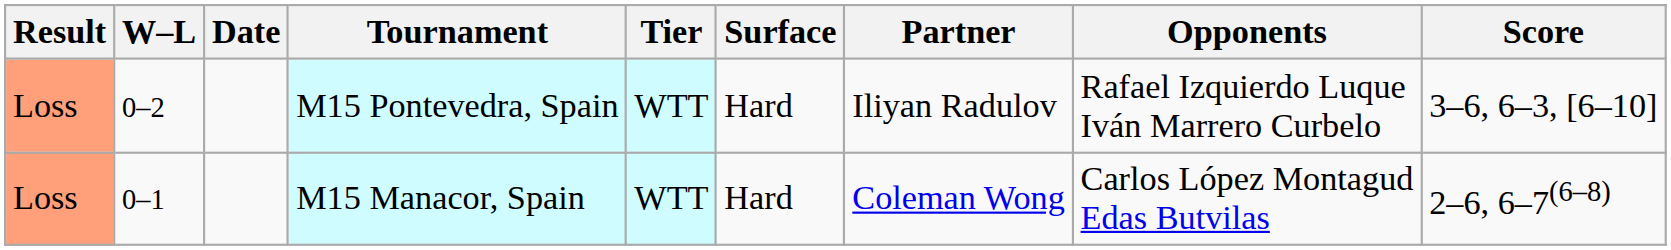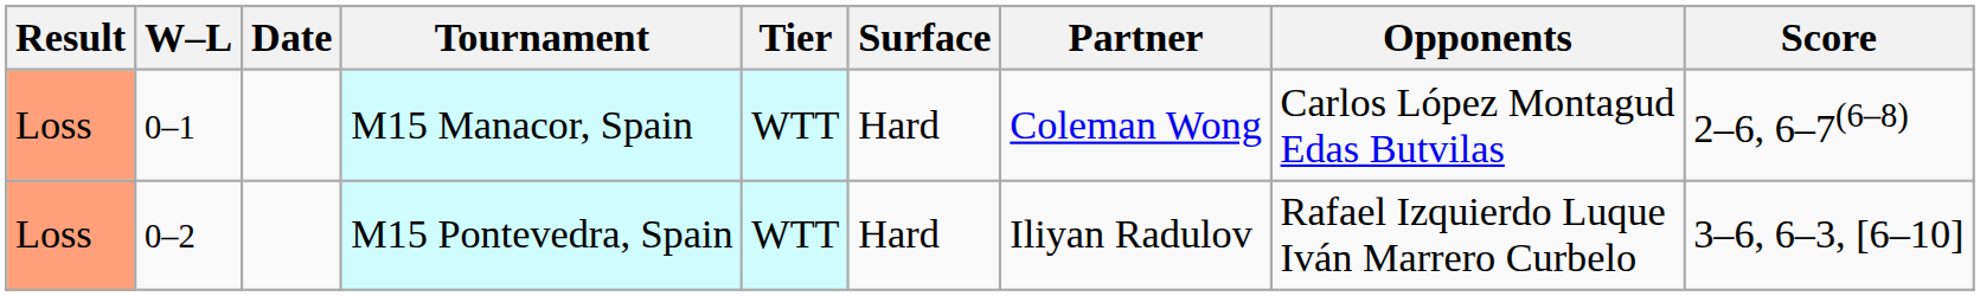 <table class="sortable wikitable">
 <tr>
 <th>Result</th>
 <th class="unsortable">W–L</th>
 <th>Date</th>
 <th>Tournament</th>
 <th>Tier</th>
 <th>Surface</th>
 <th>Partner</th>
 <th>Opponents</th>
 <th class="unsortable">Score</th>
 </tr>
 <tr>
 <td bgcolor=FFA07A>Loss</td>
+<td><small>0–1</small></td>
+<td></td>
+<td style="background:#cffcff;">M15 Manacor, Spain</td>
+<td style="background:#cffcff;">WTT</td>
+<td>Hard</td>
+<td> <a href='#'>Coleman Wong</a></td>
+<td> Carlos López Montagud<br> <a href='#'>Edas Butvilas</a></td>
+<td>2–6, 6–7<sup>(6–8)</sup></td>
+</tr>
+<tr>
+<td bgcolor=FFA07A>Loss</td>
 <td><small>0–2</small></td>
 <td></td>
 <td style="background:#cffcff;">M15 Pontevedra, Spain</td>
 <td style="background:#cffcff;">WTT</td>
 <td>Hard</td>
 <td> Iliyan Radulov</td>
 <td> Rafael Izquierdo Luque<br> Iván Marrero Curbelo</td>
 <td>3–6, 6–3, [6–10]</td>
 </tr>
-<tr>
-<td bgcolor=FFA07A>Loss</td>
-<td><small>0–1</small></td>
-<td></td>
-<td style="background:#cffcff;">M15 Manacor, Spain</td>
-<td style="background:#cffcff;">WTT</td>
-<td>Hard</td>
-<td> <a href='#'>Coleman Wong</a></td>
-<td> Carlos López Montagud<br> <a href='#'>Edas Butvilas</a></td>
-<td>2–6, 6–7<sup>(6–8)</sup></td>
-</tr>
 </table>
